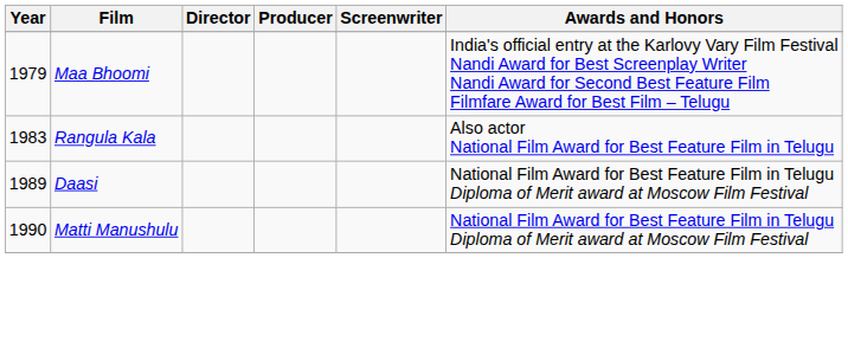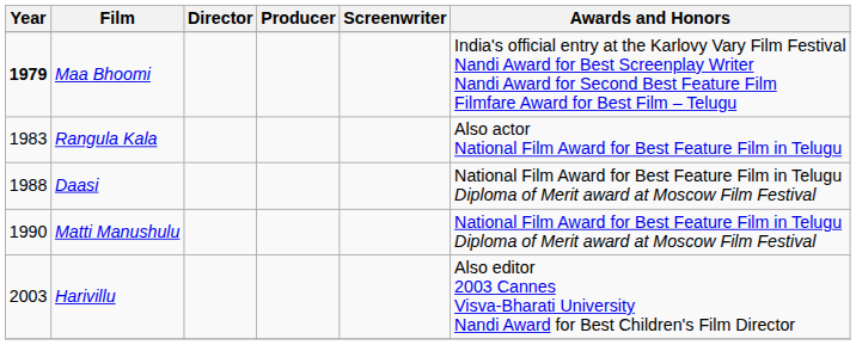 <table class="wikitable sortable">
 <tr>
 <th>Year</th>
 <th>Film</th>
 <th>Director</th>
 <th>Producer</th>
 <th>Screenwriter</th>
 <th>Awards and Honors</th>
 </tr>
 <tr>
 </tr>
 <tr>
-<td style="text-align:center;">1979</td>
+<td style="text-align:center;"><strong>1979</strong></td>
 <td><em><a href='#'>Maa Bhoomi</a></em></td>
 <td></td>
 <td></td>
 <td></td>
 <td>India's official entry at the Karlovy Vary Film Festival<br><a href='#'>Nandi Award for Best Screenplay Writer</a><br><a href='#'>Nandi Award for Second Best Feature Film</a><br><a href='#'>Filmfare Award for Best Film – Telugu</a></td>
 </tr>
 <tr>
 <td style="text-align:center;">1983</td>
 <td><em><a href='#'>Rangula Kala</a></em></td>
 <td></td>
 <td></td>
 <td></td>
 <td>Also actor<br><a href='#'>National Film Award for Best Feature Film in Telugu</a></td>
 </tr>
 <tr>
-<td style="text-align:center;">1989</td>
+<td style="text-align:center;">1988</td>
 <td><em><a href='#'>Daasi</a></em></td>
 <td></td>
 <td></td>
 <td></td>
 <td>National Film Award for Best Feature Film in Telugu<br><em>Diploma of Merit award at Moscow Film Festival</em></td>
 </tr>
 <tr>
 <td style="text-align:center;">1990</td>
 <td><em><a href='#'>Matti Manushulu</a></em></td>
 <td></td>
 <td></td>
 <td></td>
 <td><a href='#'>National Film Award for Best Feature Film in Telugu</a><br><em>Diploma of Merit award at Moscow Film Festival</em></td>
 </tr>
 <tr>
+<td style="text-align:center;">2003</td>
+<td><em><a href='#'>Harivillu</a></em></td>
+<td></td>
+<td></td>
+<td></td>
+<td>Also editor<br><a href='#'>2003 Cannes</a><br><a href='#'>Visva-Bharati University</a><br><a href='#'>Nandi Award</a> for Best Children's Film Director</td>
+</tr>
+<tr>
 </tr>
 </table>
